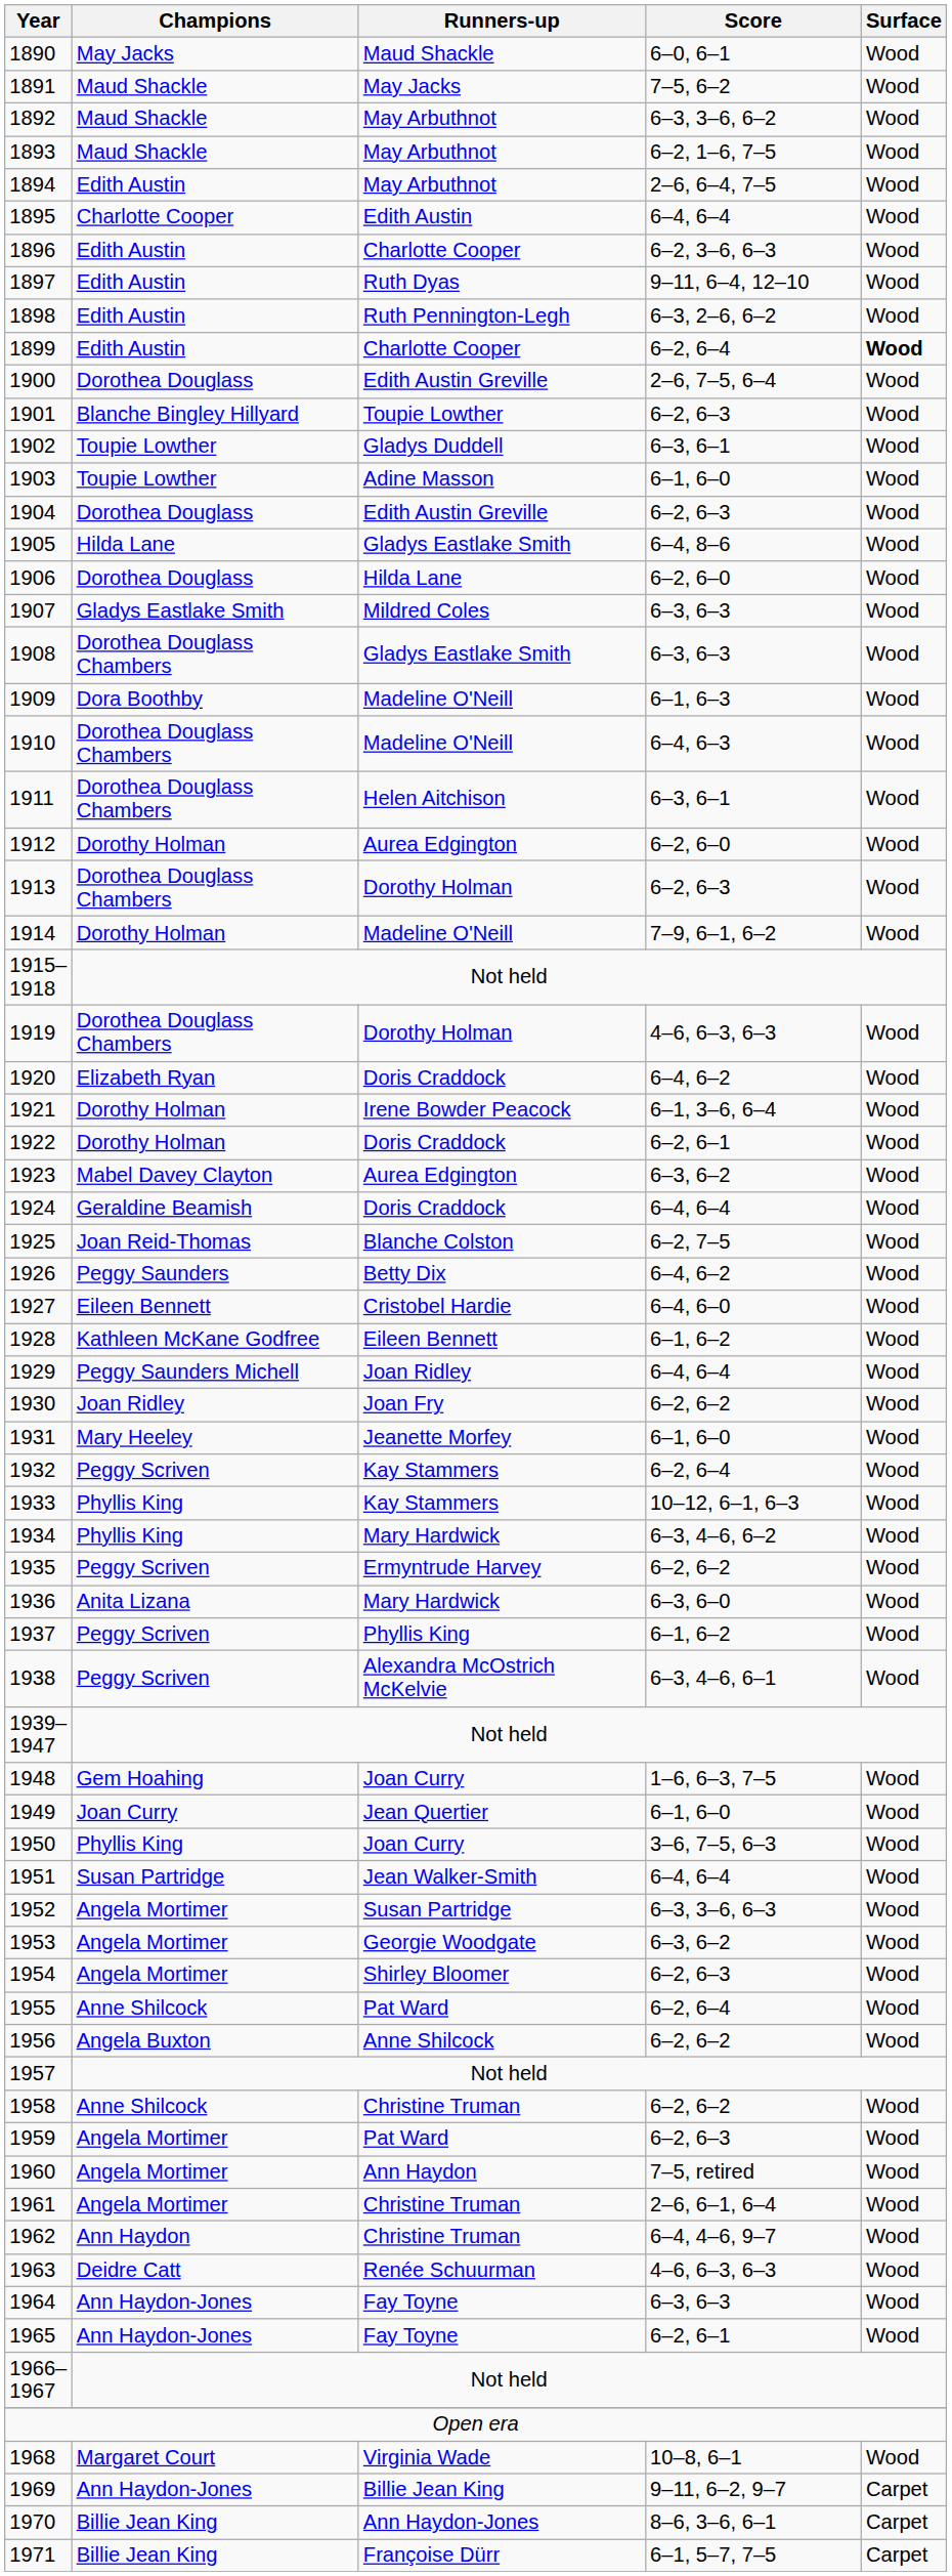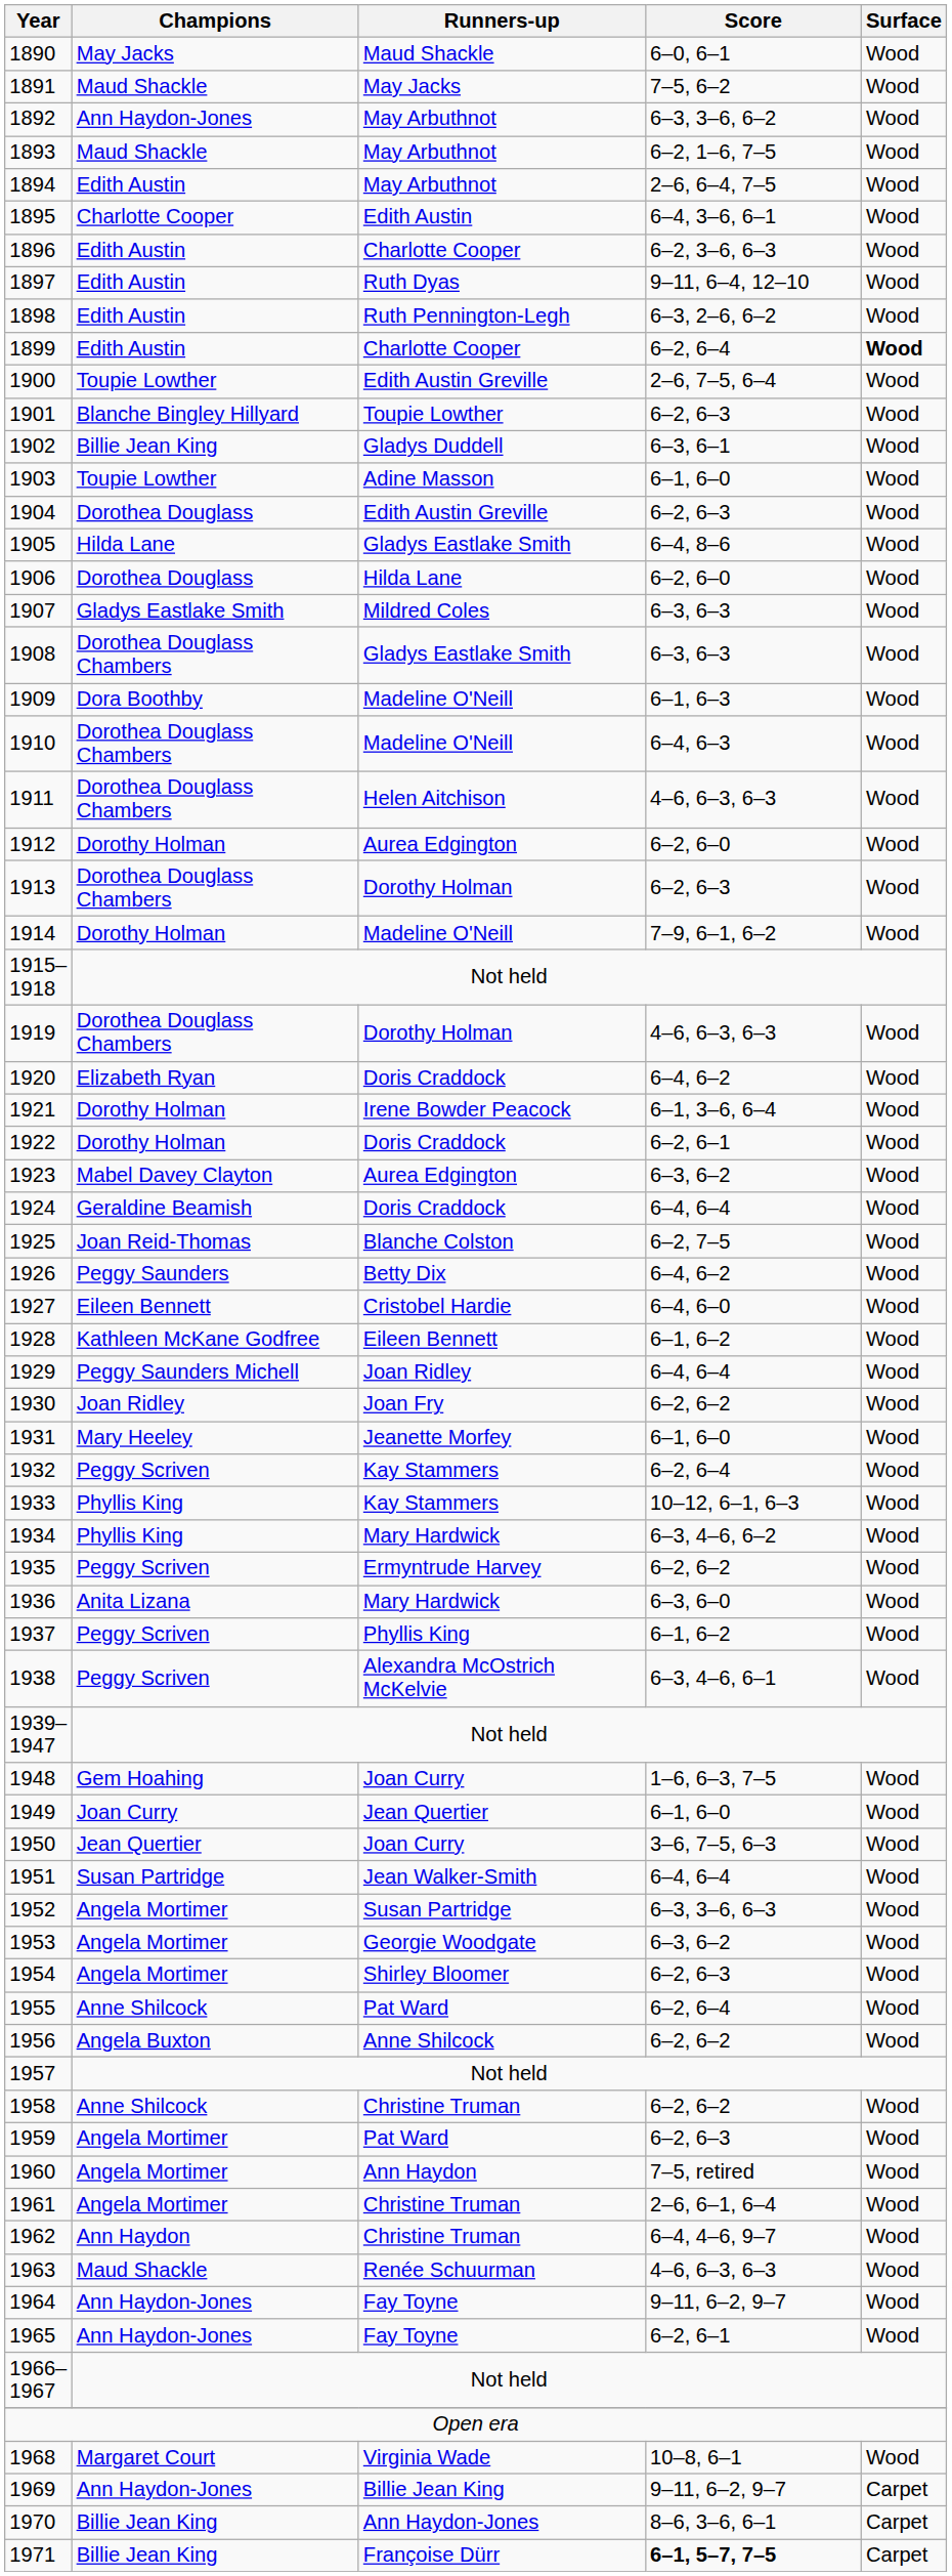 <table class="sortable wikitable">
 <tr>
 <th style="width:40px">Year</th>
 <th style="width:215px">Champions</th>
 <th style="width:215px">Runners-up</th>
 <th style="width:160px" class="unsortable">Score</th>
 <th style="width:50px">Surface</th>
 </tr>
 <tr>
 <td>1890</td>
 <td> <a href='#'>May Jacks</a></td>
 <td> <a href='#'>Maud Shackle</a></td>
 <td>6–0, 6–1</td>
 <td>Wood</td>
 </tr>
 <tr>
 <td>1891</td>
 <td> <a href='#'>Maud Shackle</a></td>
 <td> <a href='#'>May Jacks</a></td>
 <td>7–5, 6–2</td>
 <td>Wood</td>
 </tr>
 <tr>
 <td>1892</td>
-<td> <a href='#'>Maud Shackle</a></td>
+<td> <a href='#'>Ann Haydon-Jones</a></td>
 <td> <a href='#'>May Arbuthnot</a></td>
 <td>6–3, 3–6, 6–2</td>
 <td>Wood</td>
 </tr>
 <tr>
 <td>1893</td>
 <td> <a href='#'>Maud Shackle</a></td>
 <td> <a href='#'>May Arbuthnot</a></td>
 <td>6–2, 1–6, 7–5</td>
 <td>Wood</td>
 </tr>
 <tr>
 <td>1894</td>
 <td> <a href='#'>Edith Austin</a></td>
 <td> <a href='#'>May Arbuthnot</a></td>
 <td>2–6, 6–4, 7–5</td>
 <td>Wood</td>
 </tr>
 <tr>
 <td>1895</td>
 <td> <a href='#'>Charlotte Cooper</a></td>
 <td> <a href='#'>Edith Austin</a></td>
-<td>6–4, 6–4</td>
+<td>6–4, 3–6, 6–1</td>
 <td>Wood</td>
 </tr>
 <tr>
 <td>1896</td>
 <td> <a href='#'>Edith Austin</a></td>
 <td> <a href='#'>Charlotte Cooper</a></td>
 <td>6–2, 3–6, 6–3</td>
 <td>Wood</td>
 </tr>
 <tr>
 <td>1897</td>
 <td> <a href='#'>Edith Austin</a></td>
 <td> <a href='#'>Ruth Dyas</a></td>
 <td>9–11, 6–4, 12–10</td>
 <td>Wood</td>
 </tr>
 <tr>
 <td>1898</td>
 <td> <a href='#'>Edith Austin</a></td>
 <td> <a href='#'>Ruth Pennington-Legh</a></td>
 <td>6–3, 2–6, 6–2</td>
 <td>Wood</td>
 </tr>
 <tr>
 <td>1899</td>
 <td> <a href='#'>Edith Austin</a></td>
 <td> <a href='#'>Charlotte Cooper</a></td>
 <td>6–2, 6–4</td>
 <td><strong>Wood</strong></td>
 </tr>
 <tr>
 <td>1900</td>
-<td> <a href='#'>Dorothea Douglass</a></td>
+<td> <a href='#'>Toupie Lowther</a></td>
 <td> <a href='#'>Edith Austin Greville</a></td>
 <td>2–6, 7–5, 6–4</td>
 <td>Wood</td>
 </tr>
 <tr>
 <td>1901</td>
 <td> <a href='#'>Blanche Bingley Hillyard</a></td>
 <td> <a href='#'>Toupie Lowther</a></td>
 <td>6–2, 6–3</td>
 <td>Wood</td>
 </tr>
 <tr>
 <td>1902</td>
-<td> <a href='#'>Toupie Lowther</a></td>
+<td> <a href='#'>Billie Jean King</a></td>
 <td> <a href='#'>Gladys Duddell</a></td>
 <td>6–3, 6–1</td>
 <td>Wood</td>
 </tr>
 <tr>
 <td>1903</td>
 <td> <a href='#'>Toupie Lowther</a></td>
 <td> <a href='#'>Adine Masson</a></td>
 <td>6–1, 6–0</td>
 <td>Wood</td>
 </tr>
 <tr>
 <td>1904</td>
 <td> <a href='#'>Dorothea Douglass</a></td>
 <td> <a href='#'>Edith Austin Greville</a></td>
 <td>6–2, 6–3</td>
 <td>Wood</td>
 </tr>
 <tr>
 <td>1905</td>
 <td> <a href='#'>Hilda Lane</a></td>
 <td> <a href='#'>Gladys Eastlake Smith</a></td>
 <td>6–4, 8–6</td>
 <td>Wood</td>
 </tr>
 <tr>
 <td>1906</td>
 <td> <a href='#'>Dorothea Douglass</a></td>
 <td> <a href='#'>Hilda Lane</a></td>
 <td>6–2, 6–0</td>
 <td>Wood</td>
 </tr>
 <tr>
 <td>1907</td>
 <td> <a href='#'>Gladys Eastlake Smith</a></td>
 <td> <a href='#'>Mildred Coles</a></td>
 <td>6–3, 6–3</td>
 <td>Wood</td>
 </tr>
 <tr>
 <td>1908</td>
 <td> <a href='#'>Dorothea Douglass Chambers</a></td>
 <td> <a href='#'>Gladys Eastlake Smith</a></td>
 <td>6–3, 6–3</td>
 <td>Wood</td>
 </tr>
 <tr>
 <td>1909</td>
 <td> <a href='#'>Dora Boothby</a></td>
 <td> <a href='#'>Madeline O'Neill</a></td>
 <td>6–1, 6–3</td>
 <td>Wood</td>
 </tr>
 <tr>
 <td>1910</td>
 <td> <a href='#'>Dorothea Douglass Chambers</a></td>
 <td> <a href='#'>Madeline O'Neill</a></td>
 <td>6–4, 6–3</td>
 <td>Wood</td>
 </tr>
 <tr>
 <td>1911</td>
 <td> <a href='#'>Dorothea Douglass Chambers</a></td>
 <td> <a href='#'>Helen Aitchison</a></td>
-<td>6–3, 6–1</td>
+<td>4–6, 6–3, 6–3</td>
 <td>Wood</td>
 </tr>
 <tr>
 <td>1912</td>
 <td> <a href='#'>Dorothy Holman</a></td>
 <td> <a href='#'>Aurea Edgington</a></td>
 <td>6–2, 6–0</td>
 <td>Wood</td>
 </tr>
 <tr>
 <td>1913</td>
 <td> <a href='#'>Dorothea Douglass Chambers</a></td>
 <td> <a href='#'>Dorothy Holman</a></td>
 <td>6–2, 6–3</td>
 <td>Wood</td>
 </tr>
 <tr>
 <td>1914</td>
 <td> <a href='#'>Dorothy Holman</a></td>
 <td> <a href='#'>Madeline O'Neill</a></td>
 <td>7–9, 6–1, 6–2</td>
 <td>Wood</td>
 </tr>
 <tr>
 <td>1915–1918</td>
 <td colspan=5 align=center>Not held</td>
 </tr>
 <tr>
 <td>1919</td>
 <td> <a href='#'>Dorothea Douglass Chambers</a></td>
 <td> <a href='#'>Dorothy Holman</a></td>
 <td>4–6, 6–3, 6–3</td>
 <td>Wood</td>
 </tr>
 <tr>
 <td>1920</td>
 <td> <a href='#'>Elizabeth Ryan</a></td>
 <td> <a href='#'>Doris Craddock</a></td>
 <td>6–4, 6–2</td>
 <td>Wood</td>
 </tr>
 <tr>
 <td>1921</td>
 <td> <a href='#'>Dorothy Holman</a></td>
 <td> <a href='#'>Irene Bowder Peacock</a></td>
 <td>6–1, 3–6, 6–4</td>
 <td>Wood</td>
 </tr>
 <tr>
 <td>1922</td>
 <td> <a href='#'>Dorothy Holman</a></td>
 <td> <a href='#'>Doris Craddock</a></td>
 <td>6–2, 6–1</td>
 <td>Wood</td>
 </tr>
 <tr>
 <td>1923</td>
 <td> <a href='#'>Mabel Davey Clayton</a></td>
 <td> <a href='#'>Aurea Edgington</a></td>
 <td>6–3, 6–2</td>
 <td>Wood</td>
 </tr>
 <tr>
 <td>1924</td>
 <td> <a href='#'>Geraldine Beamish</a></td>
 <td> <a href='#'>Doris Craddock</a></td>
 <td>6–4, 6–4</td>
 <td>Wood</td>
 </tr>
 <tr>
 <td>1925</td>
 <td> <a href='#'>Joan Reid-Thomas</a></td>
 <td> <a href='#'>Blanche Colston</a></td>
 <td>6–2, 7–5</td>
 <td>Wood</td>
 </tr>
 <tr>
 <td>1926</td>
 <td> <a href='#'>Peggy Saunders</a></td>
 <td> <a href='#'>Betty Dix</a></td>
 <td>6–4, 6–2</td>
 <td>Wood</td>
 </tr>
 <tr>
 <td>1927</td>
 <td> <a href='#'>Eileen Bennett</a></td>
 <td> <a href='#'>Cristobel Hardie</a></td>
 <td>6–4, 6–0</td>
 <td>Wood</td>
 </tr>
 <tr>
 <td>1928</td>
 <td> <a href='#'>Kathleen McKane Godfree</a></td>
 <td> <a href='#'>Eileen Bennett</a></td>
 <td>6–1, 6–2</td>
 <td>Wood</td>
 </tr>
 <tr>
 <td>1929</td>
 <td> <a href='#'>Peggy Saunders Michell</a></td>
 <td> <a href='#'>Joan Ridley</a></td>
 <td>6–4, 6–4</td>
 <td>Wood</td>
 </tr>
 <tr>
 <td>1930</td>
 <td> <a href='#'>Joan Ridley</a></td>
 <td> <a href='#'>Joan Fry</a></td>
 <td>6–2, 6–2</td>
 <td>Wood</td>
 </tr>
 <tr>
 <td>1931</td>
 <td> <a href='#'>Mary Heeley</a></td>
 <td> <a href='#'>Jeanette Morfey</a></td>
 <td>6–1, 6–0</td>
 <td>Wood</td>
 </tr>
 <tr>
 <td>1932</td>
 <td> <a href='#'>Peggy Scriven</a></td>
 <td> <a href='#'>Kay Stammers</a></td>
 <td>6–2, 6–4</td>
 <td>Wood</td>
 </tr>
 <tr>
 <td>1933</td>
 <td> <a href='#'>Phyllis King</a></td>
 <td> <a href='#'>Kay Stammers</a></td>
 <td>10–12, 6–1, 6–3</td>
 <td>Wood</td>
 </tr>
 <tr>
 <td>1934</td>
 <td> <a href='#'>Phyllis King</a></td>
 <td> <a href='#'>Mary Hardwick</a></td>
 <td>6–3, 4–6, 6–2</td>
 <td>Wood</td>
 </tr>
 <tr>
 <td>1935</td>
 <td> <a href='#'>Peggy Scriven</a></td>
 <td> <a href='#'>Ermyntrude Harvey</a></td>
 <td>6–2, 6–2</td>
 <td>Wood</td>
 </tr>
 <tr>
 <td>1936</td>
 <td> <a href='#'>Anita Lizana</a></td>
 <td> <a href='#'>Mary Hardwick</a></td>
 <td>6–3, 6–0</td>
 <td>Wood</td>
 </tr>
 <tr>
 <td>1937</td>
 <td> <a href='#'>Peggy Scriven</a></td>
 <td> <a href='#'>Phyllis King</a></td>
 <td>6–1, 6–2</td>
 <td>Wood</td>
 </tr>
 <tr>
 <td>1938</td>
 <td> <a href='#'>Peggy Scriven</a></td>
 <td> <a href='#'>Alexandra McOstrich McKelvie</a></td>
 <td>6–3, 4–6, 6–1</td>
 <td>Wood</td>
 </tr>
 <tr>
 <td>1939–1947</td>
 <td colspan=5 align=center>Not held</td>
 </tr>
 <tr>
 <td>1948</td>
 <td> <a href='#'>Gem Hoahing</a></td>
 <td> <a href='#'>Joan Curry</a></td>
 <td>1–6, 6–3, 7–5</td>
 <td>Wood</td>
 </tr>
 <tr>
 <td>1949</td>
 <td> <a href='#'>Joan Curry</a></td>
 <td> <a href='#'>Jean Quertier</a></td>
 <td>6–1, 6–0</td>
 <td>Wood</td>
 </tr>
 <tr>
 <td>1950</td>
-<td> <a href='#'>Phyllis King</a></td>
+<td> <a href='#'>Jean Quertier</a></td>
 <td> <a href='#'>Joan Curry</a></td>
 <td>3–6, 7–5, 6–3</td>
 <td>Wood</td>
 </tr>
 <tr>
 <td>1951</td>
 <td> <a href='#'>Susan Partridge</a></td>
 <td> <a href='#'>Jean Walker-Smith</a></td>
 <td>6–4, 6–4</td>
 <td>Wood</td>
 </tr>
 <tr>
 <td>1952</td>
 <td> <a href='#'>Angela Mortimer</a></td>
 <td> <a href='#'>Susan Partridge</a></td>
 <td>6–3, 3–6, 6–3</td>
 <td>Wood</td>
 </tr>
 <tr>
 <td>1953</td>
 <td> <a href='#'>Angela Mortimer</a></td>
 <td> <a href='#'>Georgie Woodgate</a></td>
 <td>6–3, 6–2</td>
 <td>Wood</td>
 </tr>
 <tr>
 <td>1954</td>
 <td> <a href='#'>Angela Mortimer</a></td>
 <td> <a href='#'>Shirley Bloomer</a></td>
 <td>6–2, 6–3</td>
 <td>Wood</td>
 </tr>
 <tr>
 <td>1955</td>
 <td> <a href='#'>Anne Shilcock</a></td>
 <td> <a href='#'>Pat Ward</a></td>
 <td>6–2, 6–4</td>
 <td>Wood</td>
 </tr>
 <tr>
 <td>1956</td>
 <td> <a href='#'>Angela Buxton</a></td>
 <td> <a href='#'>Anne Shilcock</a></td>
 <td>6–2, 6–2</td>
 <td>Wood</td>
 </tr>
 <tr>
 <td>1957</td>
 <td colspan=5 align=center>Not held</td>
 </tr>
 <tr>
 <td>1958</td>
 <td> <a href='#'>Anne Shilcock</a></td>
 <td> <a href='#'>Christine Truman</a></td>
 <td>6–2, 6–2</td>
 <td>Wood</td>
 </tr>
 <tr>
 <td>1959</td>
 <td> <a href='#'>Angela Mortimer</a></td>
 <td> <a href='#'>Pat Ward</a></td>
 <td>6–2, 6–3</td>
 <td>Wood</td>
 </tr>
 <tr>
 <td>1960</td>
 <td> <a href='#'>Angela Mortimer</a></td>
 <td> <a href='#'>Ann Haydon</a></td>
 <td>7–5, retired</td>
 <td>Wood</td>
 </tr>
 <tr>
 <td>1961</td>
 <td> <a href='#'>Angela Mortimer</a></td>
 <td> <a href='#'>Christine Truman</a></td>
 <td>2–6, 6–1, 6–4</td>
 <td>Wood</td>
 </tr>
 <tr>
 <td>1962</td>
 <td> <a href='#'>Ann Haydon</a></td>
 <td> <a href='#'>Christine Truman</a></td>
 <td>6–4, 4–6, 9–7</td>
 <td>Wood</td>
 </tr>
 <tr>
 <td>1963</td>
-<td> <a href='#'>Deidre Catt</a></td>
+<td> <a href='#'>Maud Shackle</a></td>
 <td> <a href='#'>Renée Schuurman</a></td>
 <td>4–6, 6–3, 6–3</td>
 <td>Wood</td>
 </tr>
 <tr>
 <td>1964</td>
 <td> <a href='#'>Ann Haydon-Jones</a></td>
 <td> <a href='#'>Fay Toyne</a></td>
-<td>6–3, 6–3</td>
+<td>9–11, 6–2, 9–7</td>
 <td>Wood</td>
 </tr>
 <tr>
 <td>1965</td>
 <td> <a href='#'>Ann Haydon-Jones</a></td>
 <td> <a href='#'>Fay Toyne</a></td>
 <td>6–2, 6–1</td>
 <td>Wood</td>
 </tr>
 <tr>
 <td>1966–1967</td>
 <td colspan=5 align=center>Not held</td>
 </tr>
 <tr>
 </tr>
 <tr>
 <td colspan=10 align=center><em>Open era</em></td>
 </tr>
 <tr>
 <td>1968</td>
 <td> <a href='#'>Margaret Court</a></td>
 <td> <a href='#'>Virginia Wade</a></td>
 <td>10–8, 6–1</td>
 <td>Wood</td>
 </tr>
 <tr>
 <td>1969</td>
 <td> <a href='#'>Ann Haydon-Jones</a></td>
 <td> <a href='#'>Billie Jean King</a></td>
 <td>9–11, 6–2, 9–7</td>
 <td>Carpet</td>
 </tr>
 <tr>
 <td>1970</td>
 <td> <a href='#'>Billie Jean King</a></td>
 <td> <a href='#'>Ann Haydon-Jones</a></td>
 <td>8–6, 3–6, 6–1</td>
 <td>Carpet</td>
 </tr>
 <tr>
 <td>1971</td>
 <td> <a href='#'>Billie Jean King</a></td>
 <td> <a href='#'>Françoise Dürr</a></td>
-<td>6–1, 5–7, 7–5</td>
+<td><strong>6–1, 5–7, 7–5</strong></td>
 <td>Carpet</td>
 </tr>
 </table>
